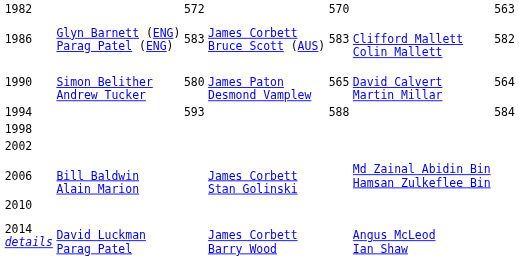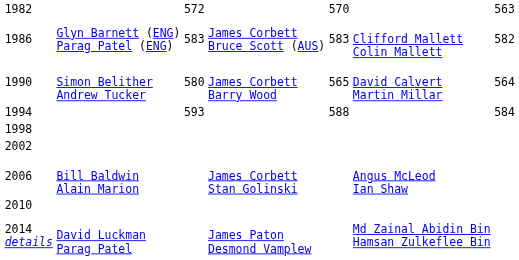 <table>
 <tr>
 <td>1982</td>
 <td></td>
 <td>572</td>
 <td></td>
 <td>570</td>
 <td></td>
 <td>563</td>
 </tr>
 <tr>
 <td>1986</td>
 <td> <a href='#'>Glyn Barnett</a> (<a href='#'>ENG</a>)<br><a href='#'>Parag Patel</a> (<a href='#'>ENG</a>)</td>
 <td>583</td>
 <td> <a href='#'>James Corbett</a><br> <a href='#'>Bruce Scott</a> (<a href='#'>AUS</a>)</td>
 <td>583</td>
 <td><br><a href='#'>Clifford Mallett</a><br><a href='#'>Colin Mallett</a></td>
 <td>582</td>
 </tr>
 <tr>
 <td>1990</td>
 <td><br><a href='#'>Simon Belither</a><br><a href='#'>Andrew Tucker</a></td>
 <td>580</td>
-<td><br><a href='#'>James Paton</a><br><a href='#'>Desmond Vamplew</a></td>
+<td><br><a href='#'>James Corbett</a><br><a href='#'>Barry Wood</a></td>
 <td>565</td>
 <td><br><a href='#'>David Calvert</a><br><a href='#'>Martin Millar</a></td>
 <td>564</td>
 </tr>
 <tr>
 <td>1994</td>
 <td></td>
 <td>593</td>
 <td></td>
 <td>588</td>
 <td></td>
 <td>584</td>
 </tr>
 <tr>
 <td>1998</td>
 <td></td>
 <td></td>
 <td></td>
 <td></td>
 <td></td>
 <td></td>
 </tr>
 <tr>
 <td>2002</td>
 <td></td>
 <td></td>
 <td></td>
 <td></td>
 <td></td>
 <td></td>
 </tr>
 <tr>
 <td>2006</td>
 <td><br><a href='#'>Bill Baldwin</a><br><a href='#'>Alain Marion</a></td>
 <td></td>
 <td><br><a href='#'>James Corbett</a><br><a href='#'>Stan Golinski</a></td>
 <td></td>
-<td> <a href='#'>Md Zainal Abidin Bin</a><br><a href='#'>Hamsan Zulkeflee Bin</a></td>
+<td><br><a href='#'>Angus McLeod</a><br><a href='#'>Ian Shaw</a></td>
 <td></td>
 </tr>
 <tr>
 <td>2010</td>
 <td></td>
 <td></td>
 <td></td>
 <td></td>
 <td></td>
 <td></td>
 </tr>
 <tr>
 <td>2014<br><em><a href='#'>details</a></em></td>
 <td><br><a href='#'>David Luckman</a><br><a href='#'>Parag Patel</a></td>
 <td></td>
-<td><br><a href='#'>James Corbett</a><br><a href='#'>Barry Wood</a></td>
+<td><br><a href='#'>James Paton</a><br><a href='#'>Desmond Vamplew</a></td>
 <td></td>
-<td><br><a href='#'>Angus McLeod</a><br><a href='#'>Ian Shaw</a></td>
+<td> <a href='#'>Md Zainal Abidin Bin</a><br><a href='#'>Hamsan Zulkeflee Bin</a></td>
 <td></td>
 </tr>
 </table>
